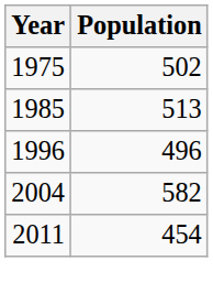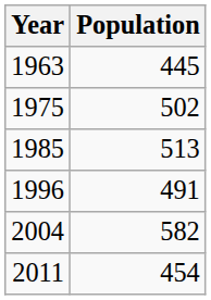 <table class="wikitable" style="line-height:1.1em;">
 <tr>
 <th>Year</th>
 <th>Population</th>
+</tr>
+<tr align="right">
+<td>1963</td>
+<td>445</td>
 </tr>
 <tr align="right">
 <td>1975</td>
 <td>502</td>
 </tr>
 <tr align="right">
 <td>1985</td>
 <td>513</td>
 </tr>
 <tr align="right">
 <td>1996</td>
-<td>496</td>
+<td>491</td>
 </tr>
 <tr align="right">
 <td>2004</td>
 <td>582</td>
 </tr>
 <tr align="right">
 <td>2011</td>
 <td>454</td>
 </tr>
 </table>
